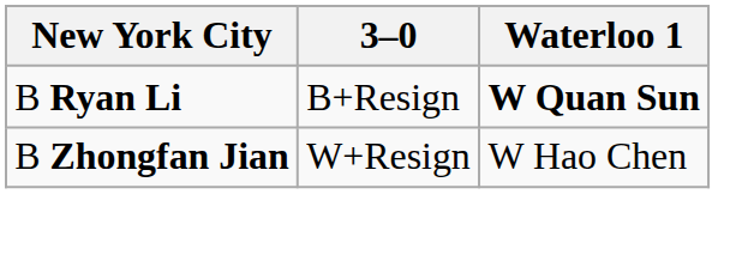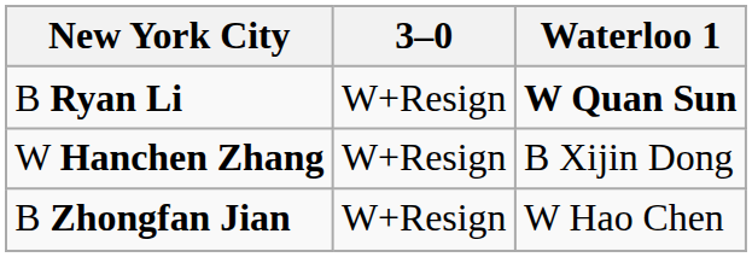 <table class="wikitable">
 <tr>
 <th>New York City</th>
 <th>3–0</th>
 <th>Waterloo 1</th>
 </tr>
 <tr>
 <td>B <strong>Ryan Li</strong></td>
-<td>B+Resign</td>
+<td>W+Resign</td>
 <td><strong>W Quan Sun</strong></td>
+</tr>
+<tr>
+<td>W <strong>Hanchen Zhang</strong></td>
+<td>W+Resign</td>
+<td>B Xijin Dong</td>
 </tr>
 <tr>
 <td>B <strong>Zhongfan Jian</strong></td>
 <td>W+Resign</td>
 <td>W Hao Chen</td>
 </tr>
 </table>
